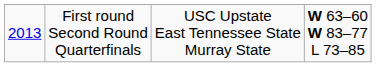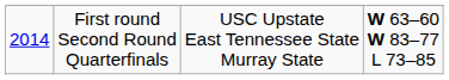 <table class="wikitable" style="text-align:center">
 <tr>
 </tr>
 <tr align="center">
-<td><a href='#'>2013</a></td>
+<td><a href='#'>2014</a></td>
 <td>First round<br>Second Round<br>Quarterfinals</td>
 <td>USC Upstate<br>East Tennessee State<br>Murray State</td>
 <td><strong>W</strong> 63–60<br><strong>W</strong> 83–77<br>L 73–85</td>
 </tr>
 </table>
